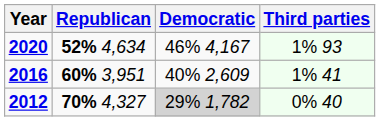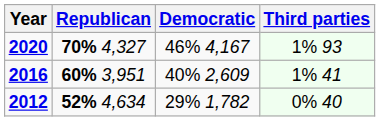 <table class="wikitable" align="center" style="float:center; margin: 1em 1em 1em 0; font-size: 95%;">
 <tr>
 <th>Year</th>
 <th><a href='#'>Republican</a></th>
 <th><a href='#'>Democratic</a></th>
 <th><a href='#'>Third parties</a></th>
 </tr>
 <tr>
 <td><strong><a href='#'>2020</a></strong></td>
-<td style="text-align:center;" ><strong>52%</strong> <em>4,634</em></td>
+<td style="text-align:center;" ><strong>70%</strong> <em>4,327</em></td>
 <td style="text-align:center;" >46% <em>4,167</em></td>
 <td style="text-align:center; background:honeyDew;">1% <em>93</em></td>
 </tr>
 <tr>
 <td><strong><a href='#'>2016</a></strong></td>
 <td style="text-align:center;" ><strong>60%</strong> <em>3,951</em></td>
 <td style="text-align:center;" >40% <em>2,609</em></td>
 <td style="text-align:center; background:honeyDew;">1% <em>41</em></td>
 </tr>
 <tr>
 <td><strong><a href='#'>2012</a></strong></td>
-<td style="text-align:center;" ><strong>70%</strong> <em>4,327</em></td>
-<td style="background: lightgrey; text-align:center;" >29% <em>1,782</em></td>
+<td style="text-align:center;" ><strong>52%</strong> <em>4,634</em></td>
+<td style="text-align:center;" >29% <em>1,782</em></td>
 <td style="text-align:center; background:honeyDew;">0% <em>40</em></td>
 </tr>
 </table>
